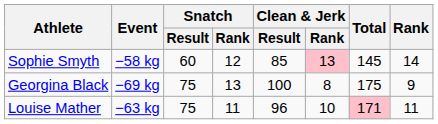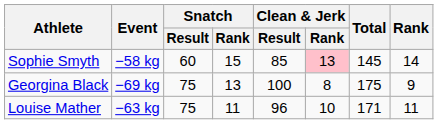 <table class="wikitable" style="font-size:90%">
 <tr>
 <th rowspan=2>Athlete</th>
 <th rowspan=2>Event</th>
 <th colspan="2">Snatch</th>
 <th colspan="2">Clean & Jerk</th>
 <th rowspan="2">Total</th>
 <th rowspan="2">Rank</th>
 </tr>
 <tr style="font-size:95%">
 <th>Result</th>
 <th>Rank</th>
 <th>Result</th>
 <th>Rank</th>
 </tr>
 <tr align=center>
 <td align=left><a href='#'>Sophie Smyth</a></td>
 <td align=left><a href='#'>−58 kg</a></td>
 <td>60</td>
-<td>12</td>
+<td>15</td>
 <td>85</td>
 <td style="background: pink;">13</td>
 <td>145</td>
 <td>14</td>
 </tr>
 <tr align=center>
 <td align=left><a href='#'>Georgina Black</a></td>
 <td align=left><a href='#'>−69 kg</a></td>
 <td>75</td>
 <td>13</td>
 <td>100</td>
 <td>8</td>
 <td>175</td>
 <td>9</td>
 </tr>
 <tr align=center>
 <td align=left><a href='#'>Louise Mather</a></td>
 <td align=left><a href='#'>−63 kg</a></td>
 <td>75</td>
 <td>11</td>
 <td>96</td>
 <td>10</td>
-<td style="background: pink;">171</td>
+<td>171</td>
 <td>11</td>
 </tr>
 </table>
